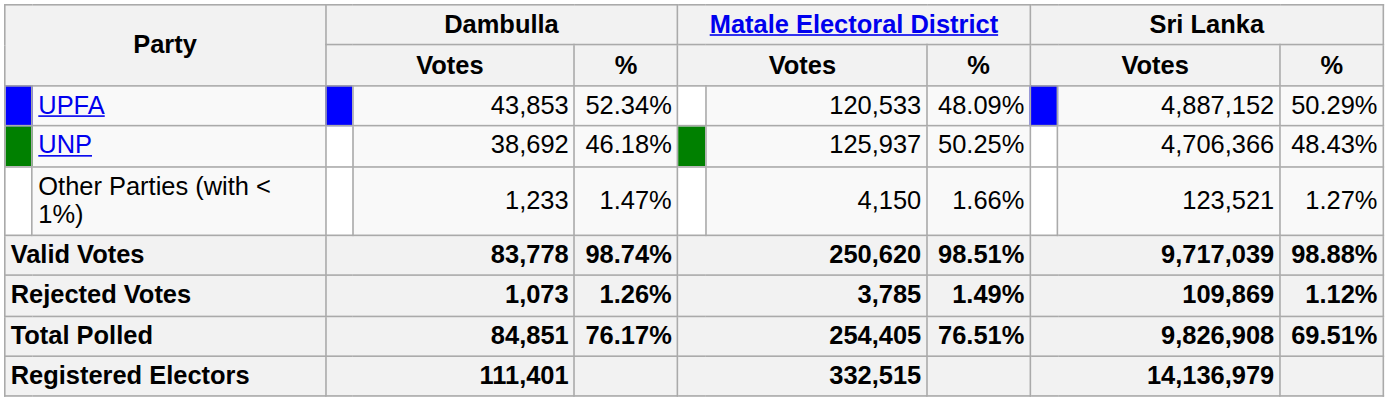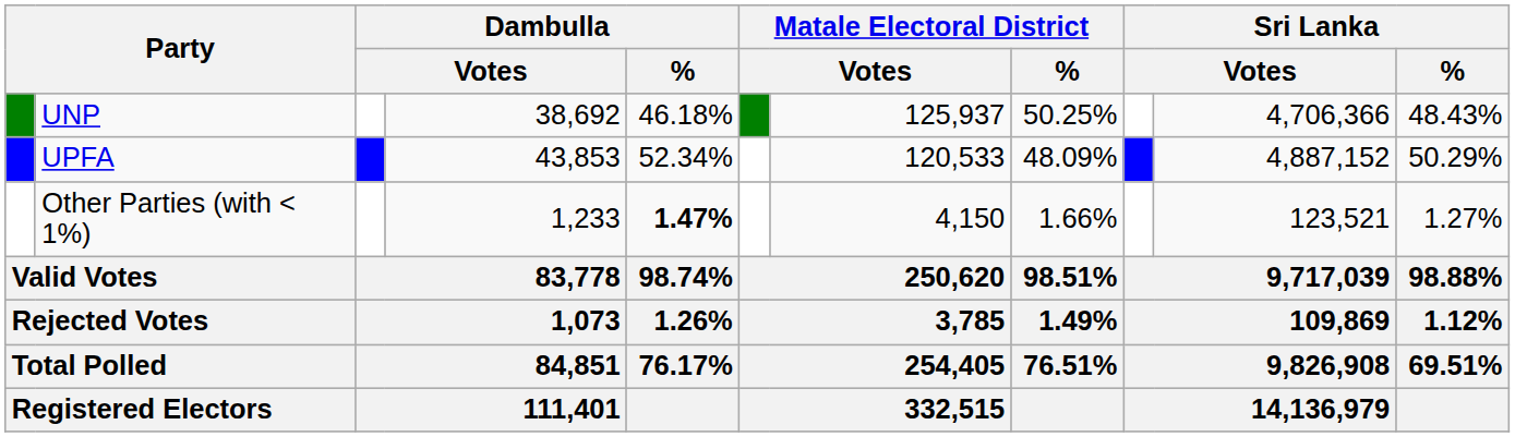 <table class="wikitable">
 <tr>
 <th colspan="2" width="144px"rowspan="2">Party</th>
 <th colspan="3" width="216px">Dambulla</th>
 <th colspan="3" width="216px"><a href='#'>Matale Electoral District</a></th>
 <th colspan="3" width="216px">Sri Lanka</th>
 </tr>
 <tr>
 <th colspan="2" width="144px">Votes</th>
 <th>%</th>
 <th colspan="2" width="144px">Votes</th>
 <th>%</th>
 <th colspan="2" width="144px">Votes</th>
 <th>%</th>
 </tr>
 <tr>
+<td style="background-color:green;" width="10px"></td>
+<td style="text-align:left;"><a href='#'>UNP</a></td>
+<td style="background-color:white;" width="10px"></td>
+<td style="text-align:right;">38,692</td>
+<td style="text-align:right;">46.18%</td>
+<td style="background-color:green;" width="10px"></td>
+<td style="text-align:right;">125,937</td>
+<td style="text-align:right;">50.25%</td>
+<td style="background-color:white;" width="10px"></td>
+<td style="text-align:right;">4,706,366</td>
+<td style="text-align:right;">48.43%</td>
+</tr>
+<tr>
 <td style="background-color:blue;" width="10px"></td>
 <td style="text-align:left;"><a href='#'>UPFA</a></td>
 <td style="background-color:blue;" width="10px"></td>
 <td style="text-align:right;">43,853</td>
 <td style="text-align:right;">52.34%</td>
 <td style="background-color:white;" width="10px"></td>
 <td style="text-align:right;">120,533</td>
 <td style="text-align:right;">48.09%</td>
 <td style="background-color:blue;" width="10px"></td>
 <td style="text-align:right;">4,887,152</td>
 <td style="text-align:right;">50.29%</td>
 </tr>
 <tr>
-<td style="background-color:green;" width="10px"></td>
-<td style="text-align:left;"><a href='#'>UNP</a></td>
-<td style="background-color:white;" width="10px"></td>
-<td style="text-align:right;">38,692</td>
-<td style="text-align:right;">46.18%</td>
-<td style="background-color:green;" width="10px"></td>
-<td style="text-align:right;">125,937</td>
-<td style="text-align:right;">50.25%</td>
-<td style="background-color:white;" width="10px"></td>
-<td style="text-align:right;">4,706,366</td>
-<td style="text-align:right;">48.43%</td>
-</tr>
-<tr>
 <td style="background-color:white;" width="10px"></td>
 <td style="text-align:left;">Other Parties (with < 1%)</td>
 <td style="background-color:white;" width="10px"></td>
 <td style="text-align:right;">1,233</td>
-<td style="text-align:right;">1.47%</td>
+<td style="text-align:right;"><strong>1.47%</strong></td>
 <td style="background-color:white;" width="10px"></td>
 <td style="text-align:right;">4,150</td>
 <td style="text-align:right;">1.66%</td>
 <td style="background-color:white;" width="10px"></td>
 <td style="text-align:right;">123,521</td>
 <td style="text-align:right;">1.27%</td>
 </tr>
 <tr>
 <th colspan="2" width="144px"style="text-align:left;">Valid Votes</th>
 <th style="text-align:right;"colspan="2" width="144px">83,778</th>
 <th style="text-align:right;">98.74%</th>
 <th style="text-align:right;"colspan="2" width="144px">250,620</th>
 <th style="text-align:right;">98.51%</th>
 <th style="text-align:right;"colspan="2" width="144px">9,717,039</th>
 <th style="text-align:right;">98.88%</th>
 </tr>
 <tr>
 <th colspan="2" width="144px"style="text-align:left;">Rejected Votes</th>
 <th style="text-align:right;"colspan="2" width="144px">1,073</th>
 <th style="text-align:right;">1.26%</th>
 <th style="text-align:right;"colspan="2" width="144px">3,785</th>
 <th style="text-align:right;">1.49%</th>
 <th style="text-align:right;"colspan="2" width="144px">109,869</th>
 <th style="text-align:right;">1.12%</th>
 </tr>
 <tr>
 <th colspan="2" width="144px"style="text-align:left;">Total Polled</th>
 <th style="text-align:right;"colspan="2" width="144px">84,851</th>
 <th style="text-align:right;">76.17%</th>
 <th style="text-align:right;"colspan="2" width="144px">254,405</th>
 <th style="text-align:right;">76.51%</th>
 <th style="text-align:right;"colspan="2" width="144px">9,826,908</th>
 <th style="text-align:right;">69.51%</th>
 </tr>
 <tr>
 <th colspan="2" width="144px"style="text-align:left;">Registered Electors</th>
 <th style="text-align:right;"colspan="2" width="144px">111,401</th>
 <th></th>
 <th style="text-align:right;"colspan="2" width="144px">332,515</th>
 <th></th>
 <th style="text-align:right;"colspan="2" width="144px">14,136,979</th>
 <th></th>
 </tr>
 </table>
